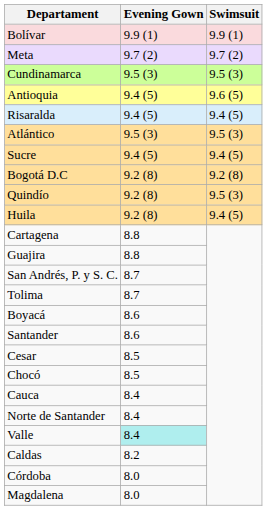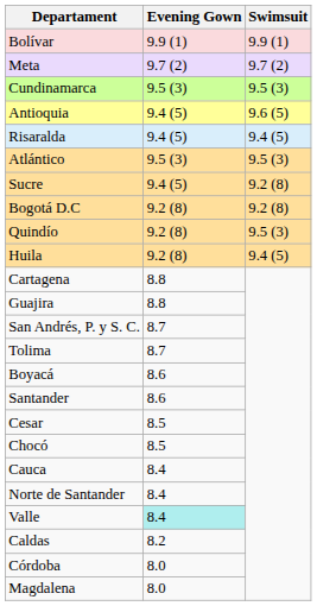 <table class="wikitable sortable collapsible">
 <tr>
 <th>Departament</th>
 <th>Evening Gown</th>
 <th>Swimsuit</th>
 </tr>
 <tr>
 <td style="background-color:#FADADD;">Bolívar</td>
 <td style="background-color:#FADADD;">9.9 (1)</td>
 <td style="background-color:#FADADD;">9.9 (1)</td>
 </tr>
 <tr>
 <td style="background-color:#eadafd;">Meta</td>
 <td style="background-color:#eadafd;">9.7 (2)</td>
 <td style="background-color:#eadafd;">9.7 (2)</td>
 </tr>
 <tr>
 <td style="background-color:#ccff99;">Cundinamarca</td>
 <td style="background-color:#ccff99;">9.5 (3)</td>
 <td style="background-color:#ccff99;">9.5 (3)</td>
 </tr>
 <tr>
 <td style="background-color:#ffff99;">Antioquia</td>
 <td style="background-color:#ffff99;">9.4 (5)</td>
 <td style="background-color:#ffff99;">9.6 (5)</td>
 </tr>
 <tr>
 <td style="background-color:#d9eefb;">Risaralda</td>
 <td style="background-color:#d9eefb;">9.4 (5)</td>
 <td style="background-color:#d9eefb;">9.4 (5)</td>
 </tr>
 <tr>
 <td style="background-color:#ffdf9b;">Atlántico</td>
 <td style="background-color:#ffdf9b;">9.5 (3)</td>
 <td style="background-color:#ffdf9b;">9.5 (3)</td>
 </tr>
 <tr>
 <td style="background-color:#ffdf9b;">Sucre</td>
 <td style="background-color:#ffdf9b;">9.4 (5)</td>
-<td style="background-color:#ffdf9b;">9.4 (5)</td>
+<td style="background-color:#ffdf9b;">9.2 (8)</td>
 </tr>
 <tr>
 <td style="background-color:#ffdf9b;">Bogotá D.C</td>
 <td style="background-color:#ffdf9b;">9.2 (8)</td>
 <td style="background-color:#ffdf9b;">9.2 (8)</td>
 </tr>
 <tr>
 <td style="background-color:#ffdf9b;">Quindío</td>
 <td style="background-color:#ffdf9b;">9.2 (8)</td>
 <td style="background-color:#ffdf9b;">9.5 (3)</td>
 </tr>
 <tr>
 <td style="background-color:#ffdf9b;">Huila</td>
 <td style="background-color:#ffdf9b;">9.2 (8)</td>
 <td style="background-color:#ffdf9b;">9.4 (5)</td>
 </tr>
 <tr>
 <td>Cartagena</td>
 <td>8.8</td>
 </tr>
 <tr>
 <td>Guajira</td>
 <td>8.8</td>
 </tr>
 <tr>
 <td>San Andrés, P. y S. C.</td>
 <td>8.7</td>
 </tr>
 <tr>
 <td>Tolima</td>
 <td>8.7</td>
 </tr>
 <tr>
 <td>Boyacá</td>
 <td>8.6</td>
 </tr>
 <tr>
 <td>Santander</td>
 <td>8.6</td>
 </tr>
 <tr>
 <td>Cesar</td>
 <td>8.5</td>
 </tr>
 <tr>
 <td>Chocó</td>
 <td>8.5</td>
 </tr>
 <tr>
 <td>Cauca</td>
 <td>8.4</td>
 </tr>
 <tr>
 <td>Norte de Santander</td>
 <td>8.4</td>
 </tr>
 <tr>
 <td>Valle</td>
 <td style="background: paleturquoise;">8.4</td>
 </tr>
 <tr>
 <td>Caldas</td>
 <td>8.2</td>
 </tr>
 <tr>
 <td>Córdoba</td>
 <td>8.0</td>
 </tr>
 <tr>
 <td>Magdalena</td>
 <td>8.0</td>
 </tr>
 </table>
